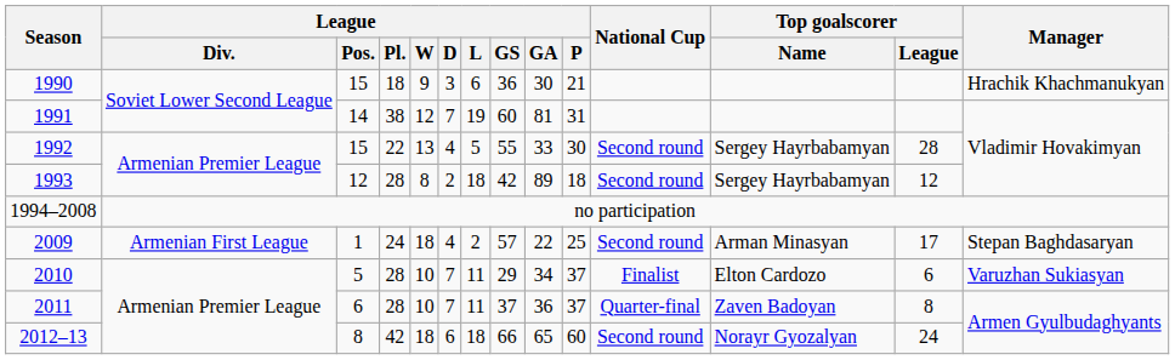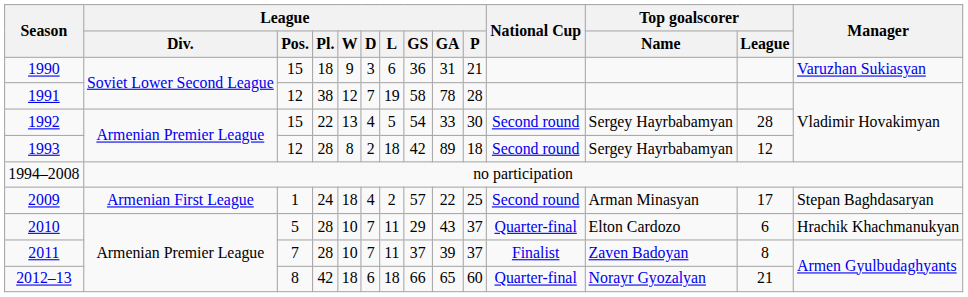 <table class="wikitable"  style="font-size:90%; text-align:center;">
 <tr style="background:#efefef;">
 <th rowspan="2">Season</th>
 <th colspan="9">League</th>
 <th rowspan="2">National Cup</th>
 <th colspan="2">Top goalscorer</th>
 <th rowspan="2">Manager</th>
 </tr>
 <tr>
 <th>Div.</th>
 <th>Pos.</th>
 <th>Pl.</th>
 <th>W</th>
 <th>D</th>
 <th>L</th>
 <th>GS</th>
 <th>GA</th>
 <th>P</th>
 <th>Name</th>
 <th>League</th>
 </tr>
 <tr>
 <td><a href='#'>1990</a></td>
 <td rowspan="2"><a href='#'>Soviet Lower Second League</a></td>
 <td>15</td>
 <td>18</td>
 <td>9</td>
 <td>3</td>
 <td>6</td>
 <td>36</td>
-<td>30</td>
+<td>31</td>
 <td>21</td>
 <td></td>
 <td></td>
 <td></td>
-<td align="left"> Hrachik Khachmanukyan</td>
+<td align="left"> <a href='#'>Varuzhan Sukiasyan</a></td>
 </tr>
 <tr>
 <td><a href='#'>1991</a></td>
-<td>14</td>
+<td>12</td>
 <td>38</td>
 <td>12</td>
 <td>7</td>
 <td>19</td>
-<td>60</td>
-<td>81</td>
-<td>31</td>
+<td>58</td>
+<td>78</td>
+<td>28</td>
 <td></td>
 <td></td>
 <td></td>
 <td rowspan="3" align="left"> Vladimir Hovakimyan</td>
 </tr>
 <tr>
 <td><a href='#'>1992</a></td>
 <td rowspan="2"><a href='#'>Armenian Premier League</a></td>
 <td>15</td>
 <td>22</td>
 <td>13</td>
 <td>4</td>
 <td>5</td>
-<td>55</td>
+<td>54</td>
 <td>33</td>
 <td>30</td>
 <td><a href='#'>Second round</a></td>
 <td align="left"> Sergey Hayrbabamyan</td>
 <td>28</td>
 </tr>
 <tr>
 <td><a href='#'>1993</a></td>
 <td>12</td>
 <td>28</td>
 <td>8</td>
 <td>2</td>
 <td>18</td>
 <td>42</td>
 <td>89</td>
 <td>18</td>
 <td><a href='#'>Second round</a></td>
 <td align="left"> Sergey Hayrbabamyan</td>
 <td>12</td>
 </tr>
 <tr>
 <td>1994–2008</td>
 <td colspan="13">no participation</td>
 </tr>
 <tr>
 <td><a href='#'>2009</a></td>
 <td><a href='#'>Armenian First League</a></td>
 <td>1</td>
 <td>24</td>
 <td>18</td>
 <td>4</td>
 <td>2</td>
 <td>57</td>
 <td>22</td>
 <td>25</td>
 <td><a href='#'>Second round</a></td>
 <td align="left"> Arman Minasyan</td>
 <td>17</td>
 <td align="left"> Stepan Baghdasaryan</td>
 </tr>
 <tr>
 <td><a href='#'>2010</a></td>
 <td rowspan="3">Armenian Premier League</td>
 <td>5</td>
 <td>28</td>
 <td>10</td>
 <td>7</td>
 <td>11</td>
 <td>29</td>
-<td>34</td>
+<td>43</td>
 <td>37</td>
-<td><a href='#'>Finalist</a></td>
+<td><a href='#'>Quarter-final</a></td>
 <td align="left"> Elton Cardozo</td>
 <td>6</td>
-<td align="left"> <a href='#'>Varuzhan Sukiasyan</a></td>
+<td align="left"> Hrachik Khachmanukyan</td>
 </tr>
 <tr>
 <td><a href='#'>2011</a></td>
-<td>6</td>
+<td>7</td>
 <td>28</td>
 <td>10</td>
 <td>7</td>
 <td>11</td>
 <td>37</td>
-<td>36</td>
+<td>39</td>
 <td>37</td>
-<td><a href='#'>Quarter-final</a></td>
+<td><a href='#'>Finalist</a></td>
 <td align="left"> <a href='#'>Zaven Badoyan</a></td>
 <td>8</td>
 <td rowspan="2" align="left"> <a href='#'>Armen Gyulbudaghyants</a></td>
 </tr>
 <tr>
 <td><a href='#'>2012–13</a></td>
 <td>8</td>
 <td>42</td>
 <td>18</td>
 <td>6</td>
 <td>18</td>
 <td>66</td>
 <td>65</td>
 <td>60</td>
-<td><a href='#'>Second round</a></td>
+<td><a href='#'>Quarter-final</a></td>
 <td align="left"> <a href='#'>Norayr Gyozalyan</a></td>
-<td>24</td>
+<td>21</td>
 </tr>
 </table>
